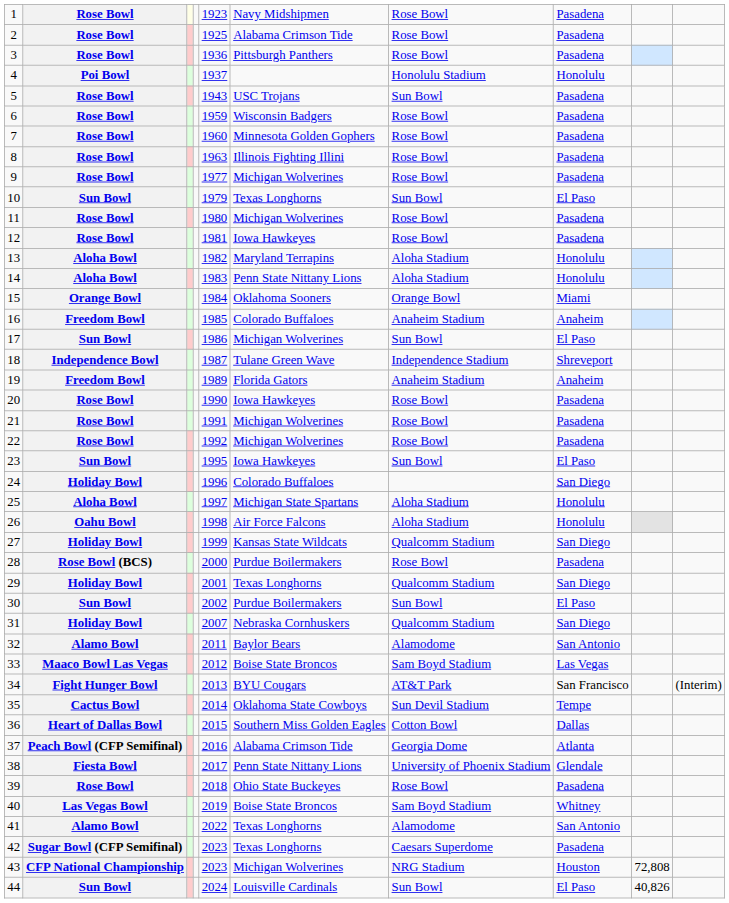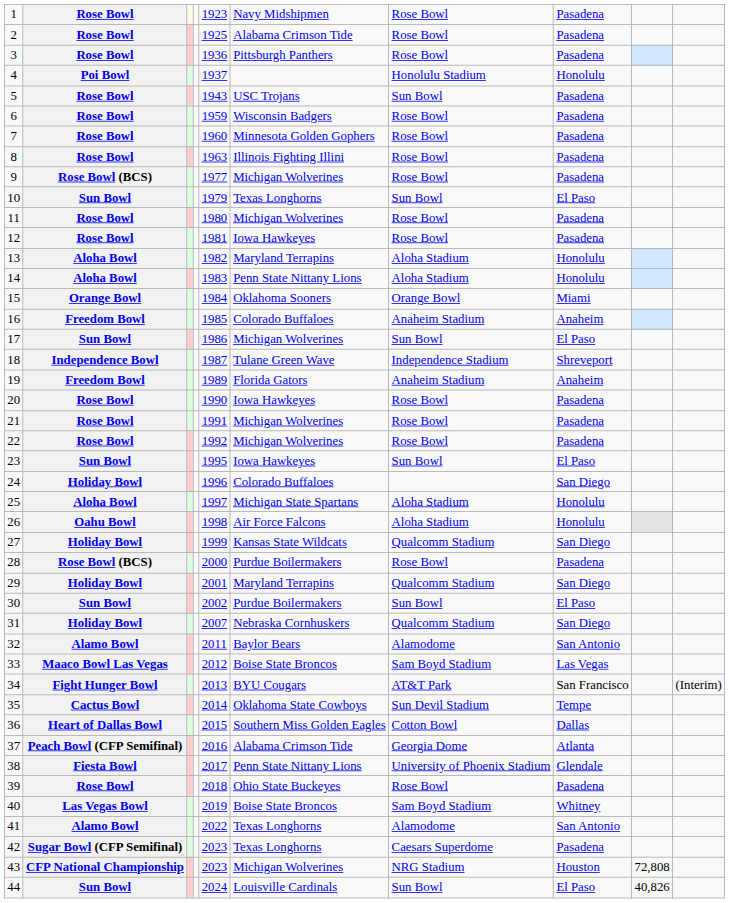 <table class="wikitable sortable">
 <tr>
 <td align="center">1</td>
 <th scope="row"><a href='#'>Rose Bowl</a></th>
 <td style="background:#ffffe6;"></td>
 <td></td>
 <td><a href='#'>1923</a></td>
 <td><a href='#'>Navy Midshipmen</a></td>
 <td><a href='#'>Rose Bowl</a></td>
 <td><a href='#'>Pasadena</a></td>
 <td></td>
 <td></td>
 </tr>
 <tr>
 <td align="center">2</td>
 <th scope="row"><a href='#'>Rose Bowl</a></th>
 <td style="background:#fcc;"></td>
 <td></td>
 <td><a href='#'>1925</a></td>
 <td><a href='#'>Alabama Crimson Tide</a></td>
 <td><a href='#'>Rose Bowl</a></td>
 <td><a href='#'>Pasadena</a></td>
 <td></td>
 <td></td>
 </tr>
 <tr>
 <td align="center">3</td>
 <th scope="row"><a href='#'>Rose Bowl</a></th>
 <td style="background:#fcc;"></td>
 <td></td>
 <td><a href='#'>1936</a></td>
 <td><a href='#'>Pittsburgh Panthers</a></td>
 <td><a href='#'>Rose Bowl</a></td>
 <td><a href='#'>Pasadena</a></td>
 <td style="background:#d0e7ff;"><sup></sup></td>
 <td></td>
 </tr>
 <tr>
 <td align="center">4</td>
 <th scope="row"><a href='#'>Poi Bowl</a></th>
 <td style="background:#dfd;"></td>
 <td></td>
 <td><a href='#'>1937</a></td>
 <td></td>
 <td><a href='#'>Honolulu Stadium</a></td>
 <td><a href='#'>Honolulu</a></td>
 <td></td>
 <td></td>
 </tr>
 <tr>
 <td align="center">5</td>
 <th scope="row"><a href='#'>Rose Bowl</a></th>
 <td style="background:#fcc;"></td>
 <td></td>
 <td><a href='#'>1943</a></td>
 <td><a href='#'>USC Trojans</a></td>
 <td><a href='#'>Sun Bowl</a></td>
 <td><a href='#'>Pasadena</a></td>
 <td></td>
 <td></td>
 </tr>
 <tr>
 <td align="center">6</td>
 <th scope="row"><a href='#'>Rose Bowl</a></th>
 <td style="background:#dfd;"></td>
 <td></td>
 <td><a href='#'>1959</a></td>
 <td><a href='#'>Wisconsin Badgers</a></td>
 <td><a href='#'>Rose Bowl</a></td>
 <td><a href='#'>Pasadena</a></td>
 <td></td>
 <td></td>
 </tr>
 <tr>
 <td align="center">7</td>
 <th scope="row"><a href='#'>Rose Bowl</a></th>
 <td style="background:#dfd;"></td>
 <td></td>
 <td><a href='#'>1960</a></td>
 <td><a href='#'>Minnesota Golden Gophers</a></td>
 <td><a href='#'>Rose Bowl</a></td>
 <td><a href='#'>Pasadena</a></td>
 <td></td>
 <td></td>
 </tr>
 <tr>
 <td align="center">8</td>
 <th scope="row"><a href='#'>Rose Bowl</a></th>
 <td style="background:#fcc;"></td>
 <td></td>
 <td><a href='#'>1963</a></td>
 <td><a href='#'>Illinois Fighting Illini</a></td>
 <td><a href='#'>Rose Bowl</a></td>
 <td><a href='#'>Pasadena</a></td>
 <td></td>
 <td></td>
 </tr>
 <tr>
 <td align="center">9</td>
-<th scope="row"><a href='#'>Rose Bowl</a></th>
+<th scope="row"><a href='#'>Rose Bowl</a> (BCS)</th>
 <td style="background:#dfd;"></td>
 <td></td>
 <td><a href='#'>1977</a></td>
 <td><a href='#'>Michigan Wolverines</a></td>
 <td><a href='#'>Rose Bowl</a></td>
 <td><a href='#'>Pasadena</a></td>
 <td></td>
 <td></td>
 </tr>
 <tr>
 <td align="center">10</td>
 <th scope="row"><a href='#'>Sun Bowl</a></th>
 <td style="background:#dfd;"></td>
 <td></td>
 <td><a href='#'>1979</a></td>
 <td><a href='#'>Texas Longhorns</a></td>
 <td><a href='#'>Sun Bowl</a></td>
 <td><a href='#'>El Paso</a></td>
 <td></td>
 <td></td>
 </tr>
 <tr>
 <td align="center">11</td>
 <th scope="row"><a href='#'>Rose Bowl</a></th>
 <td style="background:#fcc;"></td>
 <td></td>
 <td><a href='#'>1980</a></td>
 <td><a href='#'>Michigan Wolverines</a></td>
 <td><a href='#'>Rose Bowl</a></td>
 <td><a href='#'>Pasadena</a></td>
 <td></td>
 <td></td>
 </tr>
 <tr>
 <td align="center">12</td>
 <th scope="row"><a href='#'>Rose Bowl</a></th>
 <td style="background:#dfd;"></td>
 <td></td>
 <td><a href='#'>1981</a></td>
 <td><a href='#'>Iowa Hawkeyes</a></td>
 <td><a href='#'>Rose Bowl</a></td>
 <td><a href='#'>Pasadena</a></td>
 <td></td>
 <td></td>
 </tr>
 <tr>
 <td align="center">13</td>
 <th scope="row"><a href='#'>Aloha Bowl</a></th>
 <td style="background:#dfd;"></td>
 <td></td>
 <td><a href='#'>1982</a></td>
 <td><a href='#'>Maryland Terrapins</a></td>
 <td><a href='#'>Aloha Stadium</a></td>
 <td><a href='#'>Honolulu</a></td>
 <td style="background:#d0e7ff;"><sup></sup></td>
 <td></td>
 </tr>
 <tr>
 <td align="center">14</td>
 <th scope="row"><a href='#'>Aloha Bowl</a></th>
 <td style="background:#fcc;"></td>
 <td></td>
 <td><a href='#'>1983</a></td>
 <td><a href='#'>Penn State Nittany Lions</a></td>
 <td><a href='#'>Aloha Stadium</a></td>
 <td><a href='#'>Honolulu</a></td>
 <td style="background:#d0e7ff;"><sup></sup></td>
 <td></td>
 </tr>
 <tr>
 <td align="center">15</td>
 <th scope="row"><a href='#'>Orange Bowl</a></th>
 <td style="background:#dfd;"></td>
 <td></td>
 <td><a href='#'>1984</a></td>
 <td><a href='#'>Oklahoma Sooners</a></td>
 <td><a href='#'>Orange Bowl</a></td>
 <td><a href='#'>Miami</a></td>
 <td></td>
 <td></td>
 </tr>
 <tr>
 <td align="center">16</td>
 <th scope="row"><a href='#'>Freedom Bowl</a></th>
 <td style="background:#dfd;"></td>
 <td></td>
 <td><a href='#'>1985</a></td>
 <td><a href='#'>Colorado Buffaloes</a></td>
 <td><a href='#'>Anaheim Stadium</a></td>
 <td><a href='#'>Anaheim</a></td>
 <td style="background:#d0e7ff;"><sup></sup></td>
 <td></td>
 </tr>
 <tr>
 <td align="center">17</td>
 <th scope="row"><a href='#'>Sun Bowl</a></th>
 <td style="background:#fcc;"></td>
 <td></td>
 <td><a href='#'>1986</a></td>
 <td><a href='#'>Michigan Wolverines</a></td>
 <td><a href='#'>Sun Bowl</a></td>
 <td><a href='#'>El Paso</a></td>
 <td></td>
 <td></td>
 </tr>
 <tr>
 <td align="center">18</td>
 <th scope="row"><a href='#'>Independence Bowl</a></th>
 <td style="background:#dfd;"></td>
 <td></td>
 <td><a href='#'>1987</a></td>
 <td><a href='#'>Tulane Green Wave</a></td>
 <td><a href='#'>Independence Stadium</a></td>
 <td><a href='#'>Shreveport</a></td>
 <td></td>
 <td></td>
 </tr>
 <tr>
 <td align="center">19</td>
 <th scope="row"><a href='#'>Freedom Bowl</a></th>
 <td style="background:#dfd;"></td>
 <td></td>
 <td><a href='#'>1989</a></td>
 <td><a href='#'>Florida Gators</a></td>
 <td><a href='#'>Anaheim Stadium</a></td>
 <td><a href='#'>Anaheim</a></td>
 <td></td>
 <td></td>
 </tr>
 <tr>
 <td align="center">20</td>
 <th scope="row"><a href='#'>Rose Bowl</a></th>
 <td style="background:#dfd;"></td>
 <td></td>
 <td><a href='#'>1990</a></td>
 <td><a href='#'>Iowa Hawkeyes</a></td>
 <td><a href='#'>Rose Bowl</a></td>
 <td><a href='#'>Pasadena</a></td>
 <td></td>
 <td></td>
 </tr>
 <tr>
 <td align="center">21</td>
 <th scope="row"><a href='#'>Rose Bowl</a></th>
 <td style="background:#dfd;"></td>
 <td></td>
 <td><a href='#'>1991</a></td>
 <td><a href='#'>Michigan Wolverines</a></td>
 <td><a href='#'>Rose Bowl</a></td>
 <td><a href='#'>Pasadena</a></td>
 <td></td>
 <td></td>
 </tr>
 <tr>
 <td align="center">22</td>
 <th scope="row"><a href='#'>Rose Bowl</a></th>
 <td style="background:#fcc;"></td>
 <td></td>
 <td><a href='#'>1992</a></td>
 <td><a href='#'>Michigan Wolverines</a></td>
 <td><a href='#'>Rose Bowl</a></td>
 <td><a href='#'>Pasadena</a></td>
 <td></td>
 <td></td>
 </tr>
 <tr>
 <td align="center">23</td>
 <th scope="row"><a href='#'>Sun Bowl</a></th>
 <td style="background:#fcc;"></td>
 <td></td>
 <td><a href='#'>1995</a></td>
 <td><a href='#'>Iowa Hawkeyes</a></td>
 <td><a href='#'>Sun Bowl</a></td>
 <td><a href='#'>El Paso</a></td>
 <td></td>
 <td></td>
 </tr>
 <tr>
 <td align="center">24</td>
 <th scope="row"><a href='#'>Holiday Bowl</a></th>
 <td style="background:#fcc;"></td>
 <td></td>
 <td><a href='#'>1996</a></td>
 <td><a href='#'>Colorado Buffaloes</a></td>
 <td></td>
 <td><a href='#'>San Diego</a></td>
 <td></td>
 <td></td>
 </tr>
 <tr>
 <td align="center">25</td>
 <th scope="row"><a href='#'>Aloha Bowl</a></th>
 <td style="background:#dfd;"></td>
 <td></td>
 <td><a href='#'>1997</a></td>
 <td><a href='#'>Michigan State Spartans</a></td>
 <td><a href='#'>Aloha Stadium</a></td>
 <td><a href='#'>Honolulu</a></td>
 <td></td>
 <td></td>
 </tr>
 <tr>
 <td align="center">26</td>
 <th scope="row"><a href='#'>Oahu Bowl</a></th>
 <td style="background:#fcc;"></td>
 <td></td>
 <td><a href='#'>1998</a></td>
 <td><a href='#'>Air Force Falcons</a></td>
 <td><a href='#'>Aloha Stadium</a></td>
 <td><a href='#'>Honolulu</a></td>
 <td style="background:#e3e3e3;"><sup></sup></td>
 <td></td>
 </tr>
 <tr>
 <td align="center">27</td>
 <th scope="row"><a href='#'>Holiday Bowl</a></th>
 <td style="background:#fcc;"></td>
 <td></td>
 <td><a href='#'>1999</a></td>
 <td><a href='#'>Kansas State Wildcats</a></td>
 <td><a href='#'>Qualcomm Stadium</a></td>
 <td><a href='#'>San Diego</a></td>
 <td></td>
 <td></td>
 </tr>
 <tr>
 <td align="center">28</td>
 <th scope="row"><a href='#'>Rose Bowl</a> (BCS)</th>
 <td style="background:#dfd;"></td>
 <td></td>
 <td><a href='#'>2000</a></td>
 <td><a href='#'>Purdue Boilermakers</a></td>
 <td><a href='#'>Rose Bowl</a></td>
 <td><a href='#'>Pasadena</a></td>
 <td></td>
 <td></td>
 </tr>
 <tr>
 <td align="center">29</td>
 <th scope="row"><a href='#'>Holiday Bowl</a></th>
 <td style="background:#fcc;"></td>
 <td></td>
 <td><a href='#'>2001</a></td>
-<td><a href='#'>Texas Longhorns</a></td>
+<td><a href='#'>Maryland Terrapins</a></td>
 <td><a href='#'>Qualcomm Stadium</a></td>
 <td><a href='#'>San Diego</a></td>
 <td></td>
 <td></td>
 </tr>
 <tr>
 <td align="center">30</td>
 <th scope="row"><a href='#'>Sun Bowl</a></th>
 <td style="background:#fcc;"></td>
 <td></td>
 <td><a href='#'>2002</a></td>
 <td><a href='#'>Purdue Boilermakers</a></td>
 <td><a href='#'>Sun Bowl</a></td>
 <td><a href='#'>El Paso</a></td>
 <td></td>
 <td></td>
 </tr>
 <tr>
 <td align="center">31</td>
 <th scope="row"><a href='#'>Holiday Bowl</a></th>
 <td style="background:#dfd;"></td>
 <td></td>
 <td><a href='#'>2007</a></td>
 <td><a href='#'>Nebraska Cornhuskers</a></td>
 <td><a href='#'>Qualcomm Stadium</a></td>
 <td><a href='#'>San Diego</a></td>
 <td></td>
 <td></td>
 </tr>
 <tr>
 <td align="center">32</td>
 <th scope="row"><a href='#'>Alamo Bowl</a></th>
 <td style="background:#fcc;"></td>
 <td></td>
 <td><a href='#'>2011</a></td>
 <td><a href='#'>Baylor Bears</a></td>
 <td><a href='#'>Alamodome</a></td>
 <td><a href='#'>San Antonio</a></td>
 <td></td>
 <td></td>
 </tr>
 <tr>
 <td align="center">33</td>
 <th scope="row"><a href='#'>Maaco Bowl Las Vegas</a></th>
 <td style="background:#fcc;"></td>
 <td></td>
 <td><a href='#'>2012</a></td>
 <td><a href='#'>Boise State Broncos</a></td>
 <td><a href='#'>Sam Boyd Stadium</a></td>
 <td><a href='#'>Las Vegas</a></td>
 <td></td>
 <td></td>
 </tr>
 <tr>
 <td align="center">34</td>
 <th scope="row"><a href='#'>Fight Hunger Bowl</a></th>
 <td style="background:#dfd;"></td>
 <td></td>
 <td><a href='#'>2013</a></td>
 <td><a href='#'>BYU Cougars</a></td>
 <td><a href='#'>AT&T Park</a></td>
 <td>San Francisco</td>
 <td></td>
 <td> (Interim)</td>
 </tr>
 <tr>
 <td align="center">35</td>
 <th scope="row"><a href='#'>Cactus Bowl</a></th>
 <td style="background:#fcc;"></td>
 <td></td>
 <td><a href='#'>2014</a></td>
 <td><a href='#'>Oklahoma State Cowboys</a></td>
 <td><a href='#'>Sun Devil Stadium</a></td>
 <td><a href='#'>Tempe</a></td>
 <td></td>
 <td></td>
 </tr>
 <tr>
 <td align="center">36</td>
 <th scope="row"><a href='#'>Heart of Dallas Bowl</a></th>
 <td style="background:#dfd;"></td>
 <td></td>
 <td><a href='#'>2015</a></td>
 <td><a href='#'>Southern Miss Golden Eagles</a></td>
 <td><a href='#'>Cotton Bowl</a></td>
 <td><a href='#'>Dallas</a></td>
 <td></td>
 <td></td>
 </tr>
 <tr>
 <td align="center">37</td>
 <th scope="row"><a href='#'>Peach Bowl</a> (CFP Semifinal)</th>
 <td style="background:#fcc;"></td>
 <td></td>
 <td><a href='#'>2016</a></td>
 <td><a href='#'>Alabama Crimson Tide</a></td>
 <td><a href='#'>Georgia Dome</a></td>
 <td><a href='#'>Atlanta</a></td>
 <td></td>
 <td></td>
 </tr>
 <tr>
 <td align="center">38</td>
 <th scope="row"><a href='#'>Fiesta Bowl</a></th>
 <td style="background:#fcc;"></td>
 <td></td>
 <td><a href='#'>2017</a></td>
 <td><a href='#'>Penn State Nittany Lions</a></td>
 <td><a href='#'>University of Phoenix Stadium</a></td>
 <td><a href='#'>Glendale</a></td>
 <td></td>
 <td></td>
 </tr>
 <tr>
 <td align="center">39</td>
 <th scope="row"><a href='#'>Rose Bowl</a></th>
 <td style="background:#fcc;"></td>
 <td></td>
 <td><a href='#'>2018</a></td>
 <td><a href='#'>Ohio State Buckeyes</a></td>
 <td><a href='#'>Rose Bowl</a></td>
 <td><a href='#'>Pasadena</a></td>
 <td></td>
 <td></td>
 </tr>
 <tr>
 <td align="center">40</td>
 <th scope="row"><a href='#'>Las Vegas Bowl</a></th>
 <td style="background:#dfd;"></td>
 <td></td>
 <td><a href='#'>2019</a></td>
 <td><a href='#'>Boise State Broncos</a></td>
 <td><a href='#'>Sam Boyd Stadium</a></td>
 <td><a href='#'>Whitney</a></td>
 <td></td>
 <td></td>
 </tr>
 <tr>
 <td align="center">41</td>
 <th scope="row"><a href='#'>Alamo Bowl</a></th>
 <td style="background:#dfd;"></td>
 <td></td>
 <td><a href='#'>2022</a></td>
 <td><a href='#'>Texas Longhorns</a></td>
 <td><a href='#'>Alamodome</a></td>
 <td><a href='#'>San Antonio</a></td>
 <td></td>
 <td></td>
 </tr>
 <tr>
 <td align="center">42</td>
 <th scope="row"><a href='#'>Sugar Bowl</a> (CFP Semifinal)</th>
 <td style="background:#dfd;"></td>
 <td></td>
 <td><a href='#'>2023</a></td>
 <td><a href='#'>Texas Longhorns</a></td>
 <td><a href='#'>Caesars Superdome</a></td>
 <td><a href='#'>Pasadena</a></td>
 <td></td>
 <td></td>
 </tr>
 <tr>
 <td align="center">43</td>
 <th scope="row"><a href='#'>CFP National Championship</a></th>
 <td style="background:#fcc;"></td>
 <td></td>
 <td><a href='#'>2023</a></td>
 <td><a href='#'>Michigan Wolverines</a></td>
 <td><a href='#'>NRG Stadium</a></td>
 <td><a href='#'>Houston</a></td>
 <td>72,808</td>
 <td></td>
 </tr>
 <tr>
 <td align="center">44</td>
 <th scope="row"><a href='#'>Sun Bowl</a></th>
 <td style="background:#fcc;"></td>
 <td></td>
 <td><a href='#'>2024</a></td>
 <td><a href='#'>Louisville Cardinals</a></td>
 <td><a href='#'>Sun Bowl</a></td>
 <td><a href='#'>El Paso</a></td>
 <td>40,826</td>
 <td></td>
 </tr>
 </table>
